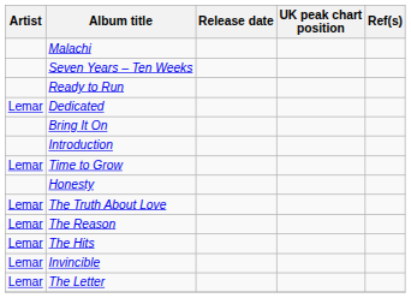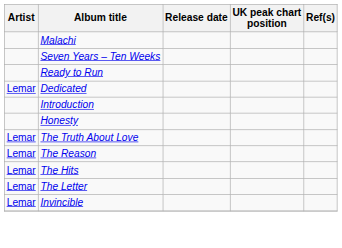 <table class="wikitable sortable">
 <tr>
 <th>Artist</th>
 <th>Album title</th>
 <th>Release date</th>
 <th>UK peak chart<br>position</th>
 <th class="unsortable">Ref(s)</th>
 </tr>
 <tr>
 <td></td>
 <td><em><a href='#'>Malachi</a></em></td>
 <td></td>
 <td align="center"></td>
 <td></td>
 </tr>
 <tr>
 <td></td>
 <td><em><a href='#'>Seven Years – Ten Weeks</a></em></td>
 <td></td>
 <td align="center"></td>
 <td></td>
 </tr>
 <tr>
 <td></td>
 <td><em><a href='#'>Ready to Run</a></em></td>
 <td></td>
 <td align="center"></td>
 <td></td>
 </tr>
 <tr>
 <td><a href='#'>Lemar</a></td>
 <td><em><a href='#'>Dedicated</a></em></td>
 <td></td>
 <td align="center"></td>
 <td></td>
 </tr>
 <tr>
 <td></td>
-<td><em><a href='#'>Bring It On</a></em></td>
-<td></td>
-<td align="center"></td>
-<td></td>
-</tr>
-<tr>
-<td></td>
 <td><em><a href='#'>Introduction</a></em></td>
-<td></td>
-<td align="center"></td>
-<td></td>
-</tr>
-<tr>
-<td><a href='#'>Lemar</a></td>
-<td><em><a href='#'>Time to Grow</a></em></td>
 <td></td>
 <td align="center"></td>
 <td></td>
 </tr>
 <tr>
 <td></td>
 <td><em><a href='#'>Honesty</a></em></td>
 <td></td>
 <td align="center"></td>
 <td></td>
 </tr>
 <tr>
 <td><a href='#'>Lemar</a></td>
 <td><em><a href='#'>The Truth About Love</a></em></td>
 <td></td>
 <td align="center"></td>
 <td></td>
 </tr>
 <tr>
 <td><a href='#'>Lemar</a></td>
 <td><em><a href='#'>The Reason</a></em></td>
 <td></td>
 <td align="center"></td>
 <td></td>
 </tr>
 <tr>
 <td><a href='#'>Lemar</a></td>
 <td><em><a href='#'>The Hits</a></em></td>
 <td></td>
 <td align="center"></td>
 <td></td>
 </tr>
 <tr>
 <td><a href='#'>Lemar</a></td>
-<td><em><a href='#'>Invincible</a></em></td>
+<td><em><a href='#'>The Letter</a></em></td>
 <td></td>
 <td align="center"></td>
 <td></td>
 </tr>
 <tr>
 <td><a href='#'>Lemar</a></td>
-<td><em><a href='#'>The Letter</a></em></td>
+<td><em><a href='#'>Invincible</a></em></td>
 <td></td>
 <td align="center"></td>
 <td></td>
 </tr>
 <tr>
 </tr>
 </table>
